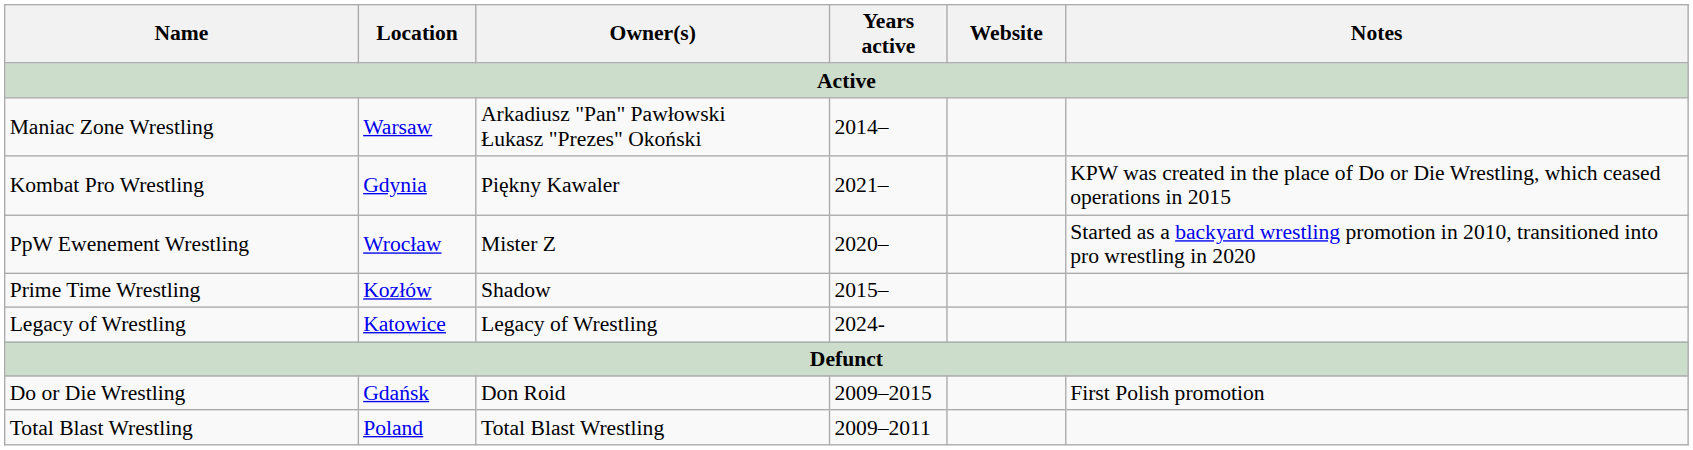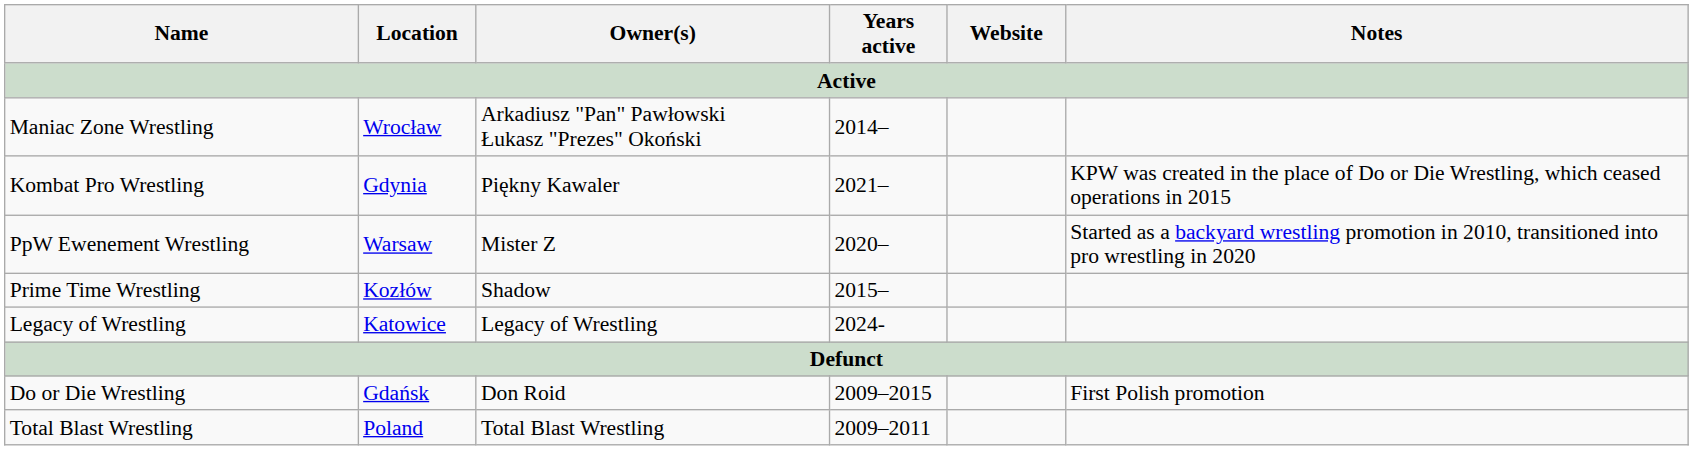 <table class="wikitable sortable" style="text-align: left;">
 <tr>
 <th width="21%">Name</th>
 <th width="7%">Location</th>
 <th width="21%">Owner(s)</th>
 <th width="7%">Years active</th>
 <th width="7%">Website</th>
 <th width="55%">Notes</th>
 </tr>
 <tr>
 <td colspan=6 style="background: #ccddcc;" align=center><strong>Active</strong></td>
 </tr>
 <tr>
 <td>Maniac Zone Wrestling</td>
-<td><a href='#'>Warsaw</a></td>
+<td><a href='#'>Wrocław</a></td>
 <td>Arkadiusz "Pan" Pawłowski<br>Łukasz "Prezes" Okoński</td>
 <td>2014–</td>
 <td></td>
 <td></td>
 </tr>
 <tr>
 <td>Kombat Pro Wrestling</td>
 <td><a href='#'>Gdynia</a></td>
 <td>Piękny Kawaler</td>
 <td>2021–</td>
 <td></td>
 <td>KPW was created in the place of Do or Die Wrestling, which ceased operations in 2015</td>
 </tr>
 <tr>
 <td>PpW Ewenement Wrestling</td>
-<td><a href='#'>Wrocław</a></td>
+<td><a href='#'>Warsaw</a></td>
 <td>Mister Z</td>
 <td>2020–</td>
 <td></td>
 <td>Started as a <a href='#'>backyard wrestling</a> promotion in 2010, transitioned into pro wrestling in 2020</td>
 </tr>
 <tr>
 <td>Prime Time Wrestling</td>
 <td><a href='#'>Kozłów</a></td>
 <td>Shadow</td>
 <td>2015–</td>
 <td> </td>
 <td></td>
 </tr>
 <tr>
 <td>Legacy of Wrestling</td>
 <td><a href='#'>Katowice</a></td>
 <td>Legacy of Wrestling</td>
 <td>2024-</td>
 <td></td>
 <td></td>
 </tr>
 <tr>
 <td colspan=7 style="background: #ccddcc;" align=center><strong>Defunct</strong></td>
 </tr>
 <tr>
 <td>Do or Die Wrestling</td>
 <td><a href='#'>Gdańsk</a></td>
 <td>Don Roid</td>
 <td>2009–2015</td>
 <td></td>
 <td>First Polish promotion</td>
 </tr>
 <tr>
 <td>Total Blast Wrestling</td>
 <td><a href='#'>Poland</a></td>
 <td>Total Blast Wrestling</td>
 <td>2009–2011</td>
 <td></td>
 <td></td>
 </tr>
 </table>
